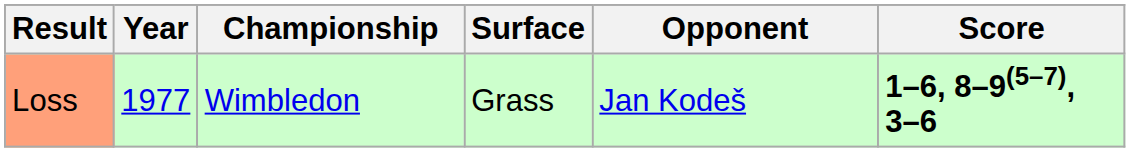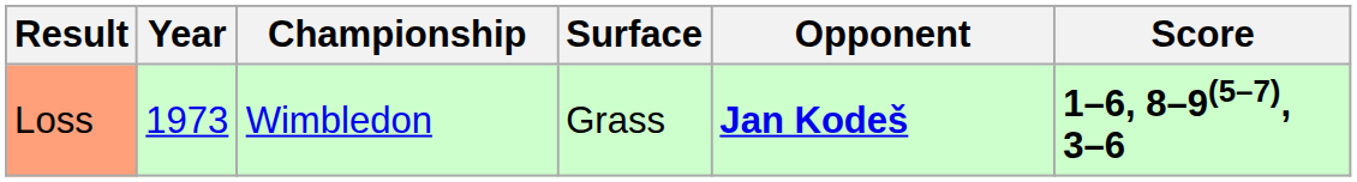 <table class='sortable wikitable'>
 <tr>
 <th style="width:40px">Result</th>
 <th style="width:30px">Year</th>
 <th style="width:130px">Championship</th>
 <th style="width:50px">Surface</th>
 <th style="width:140px">Opponent</th>
 <th style="width:120px" class="unsortable">Score</th>
 </tr>
 <tr style="background:#cfc;">
 <td style="background:#ffa07a;">Loss</td>
-<td><a href='#'>1977</a></td>
+<td><a href='#'>1973</a></td>
 <td><a href='#'>Wimbledon</a></td>
 <td>Grass</td>
-<td> <a href='#'>Jan Kodeš</a></td>
+<td><strong> <a href='#'>Jan Kodeš</a></strong></td>
 <td><strong>1–6, 8–9<sup>(5–7)</sup>, 3–6</strong></td>
 </tr>
 </table>
